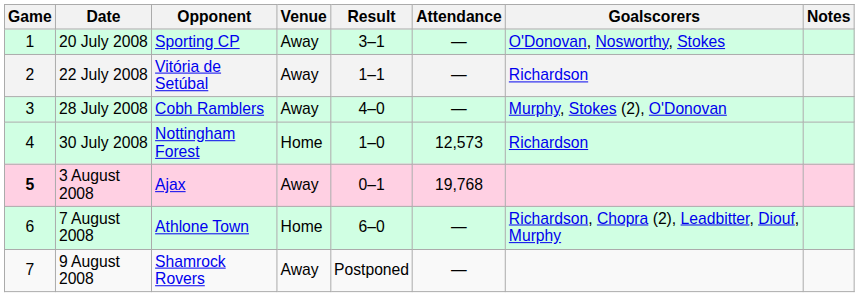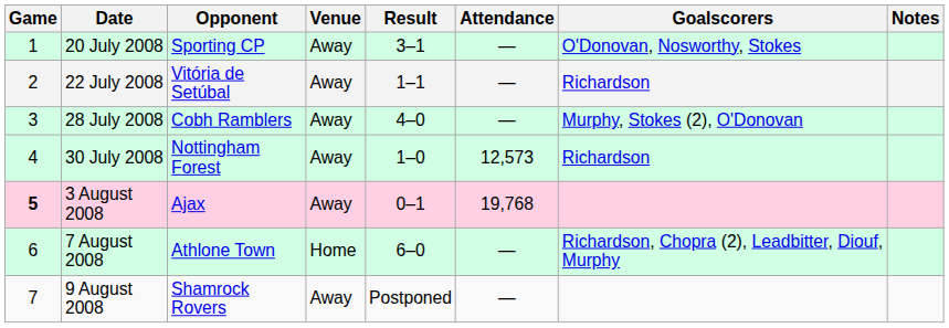 <table class="wikitable">
 <tr>
 <th>Game</th>
 <th>Date</th>
 <th>Opponent</th>
 <th>Venue</th>
 <th>Result</th>
 <th>Attendance</th>
 <th>Goalscorers</th>
 <th>Notes</th>
 </tr>
 <tr bgcolor="#d0ffe3">
 <td align="center">1</td>
 <td>20 July 2008</td>
 <td><a href='#'>Sporting CP</a></td>
 <td>Away</td>
 <td align="center">3–1</td>
 <td align="center">—</td>
 <td><a href='#'>O'Donovan</a>, <a href='#'>Nosworthy</a>, <a href='#'>Stokes</a></td>
 <td></td>
 </tr>
 <tr bgcolor="#f3f3f3">
 <td align="center">2</td>
 <td>22 July 2008</td>
 <td><a href='#'>Vitória de Setúbal</a></td>
 <td>Away</td>
 <td align="center">1–1</td>
 <td align="center">—</td>
 <td><a href='#'>Richardson</a></td>
 <td></td>
 </tr>
 <tr bgcolor="#d0ffe3">
 <td align="center">3</td>
 <td>28 July 2008</td>
 <td><a href='#'>Cobh Ramblers</a></td>
 <td>Away</td>
 <td align="center">4–0</td>
 <td align="center">—</td>
 <td><a href='#'>Murphy</a>, <a href='#'>Stokes</a> (2), <a href='#'>O'Donovan</a></td>
 <td></td>
 </tr>
 <tr bgcolor="#d0ffe3">
 <td align="center">4</td>
 <td>30 July 2008</td>
 <td><a href='#'>Nottingham Forest</a></td>
-<td>Home</td>
+<td>Away</td>
 <td align="center">1–0</td>
 <td align="center">12,573</td>
 <td><a href='#'>Richardson</a></td>
 <td></td>
 </tr>
 <tr bgcolor="#ffd0e3">
 <td align="center"><strong>5</strong></td>
 <td>3 August 2008</td>
 <td><a href='#'>Ajax</a></td>
 <td>Away</td>
 <td align="center">0–1</td>
 <td align="center">19,768</td>
 <td></td>
 <td></td>
 </tr>
 <tr bgcolor="#d0ffe3">
 <td align="center">6</td>
 <td>7 August 2008</td>
 <td><a href='#'>Athlone Town</a></td>
 <td>Home</td>
 <td align="center">6–0</td>
 <td align="center">—</td>
 <td><a href='#'>Richardson</a>, <a href='#'>Chopra</a> (2), <a href='#'>Leadbitter</a>, <a href='#'>Diouf</a>, <a href='#'>Murphy</a></td>
 <td></td>
 </tr>
 <tr>
 <td align="center">7</td>
 <td>9 August 2008</td>
 <td><a href='#'>Shamrock Rovers</a></td>
 <td>Away</td>
 <td align="center">Postponed</td>
 <td align="center">—</td>
 <td></td>
 <td></td>
 </tr>
 </table>
